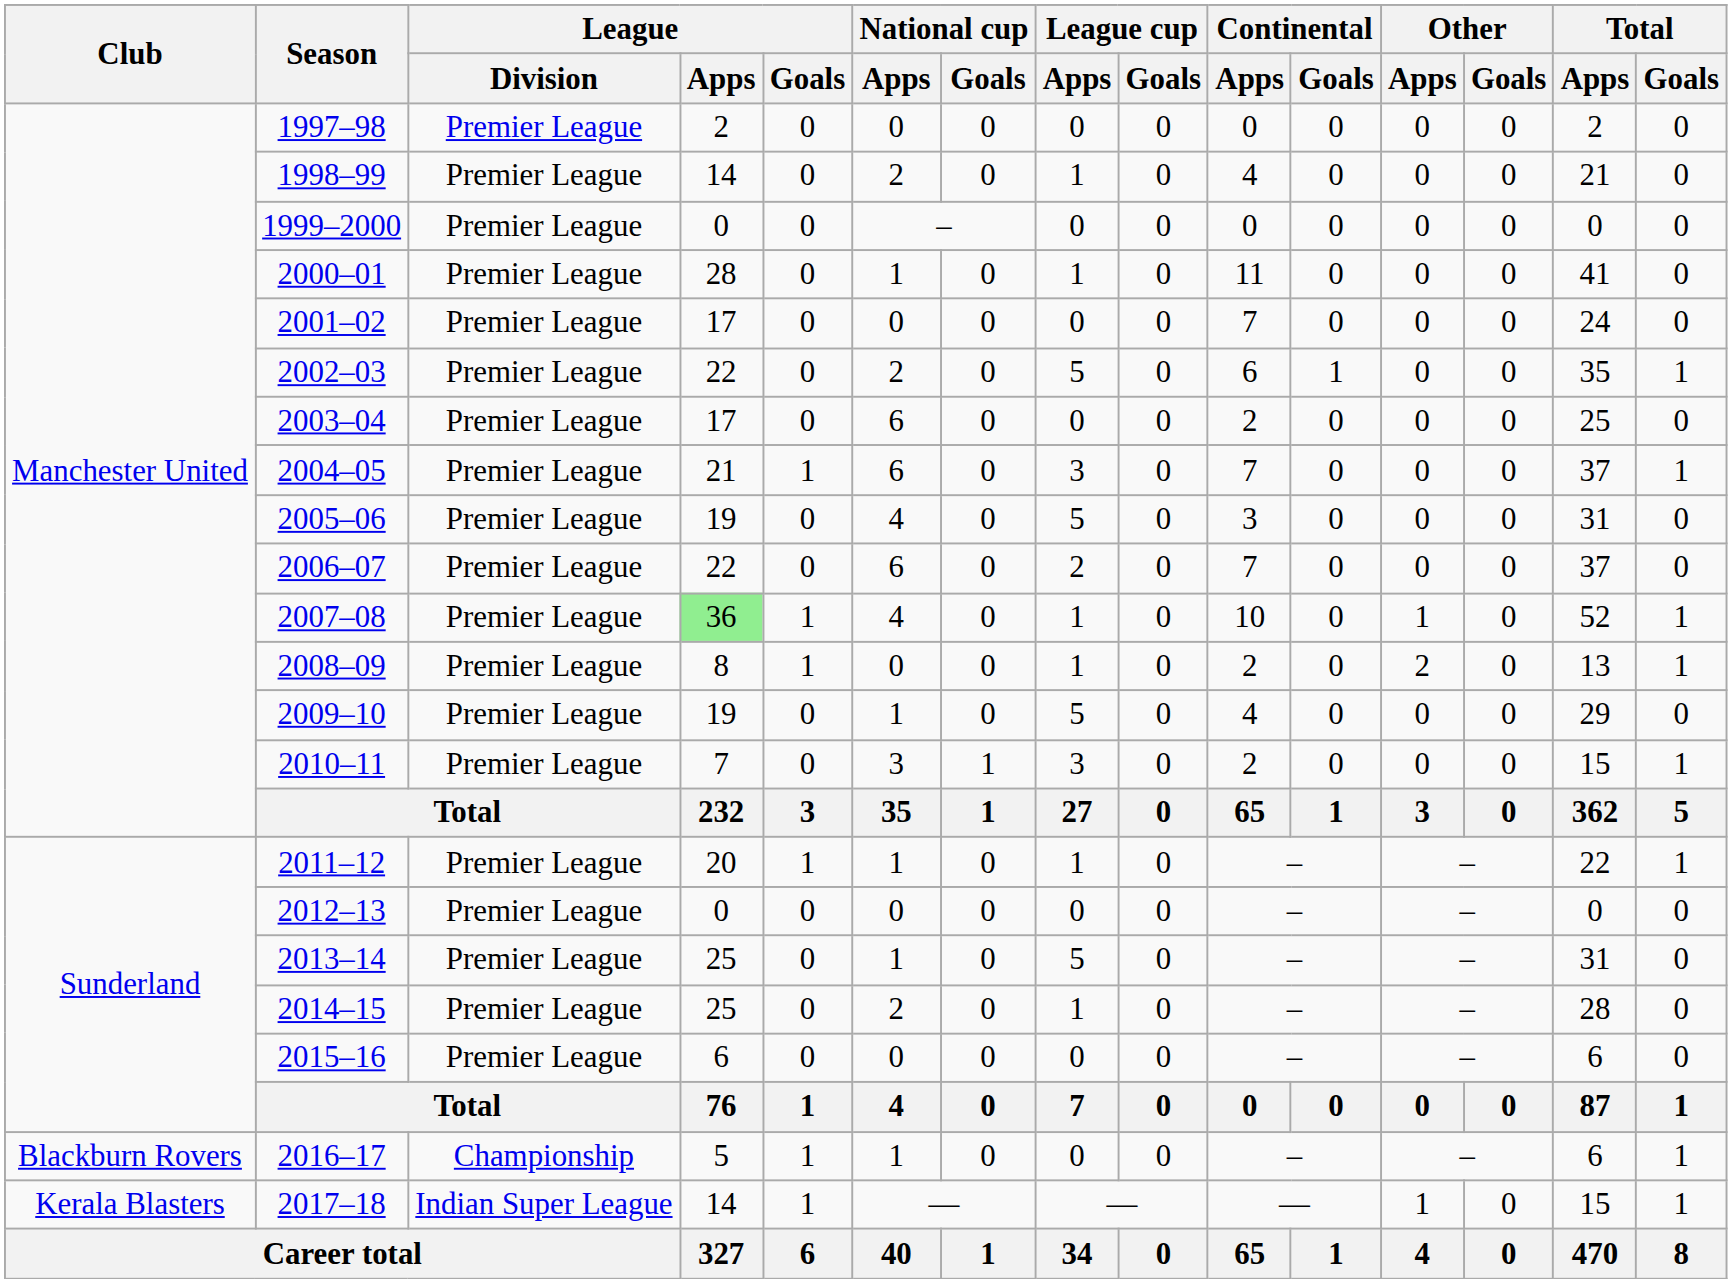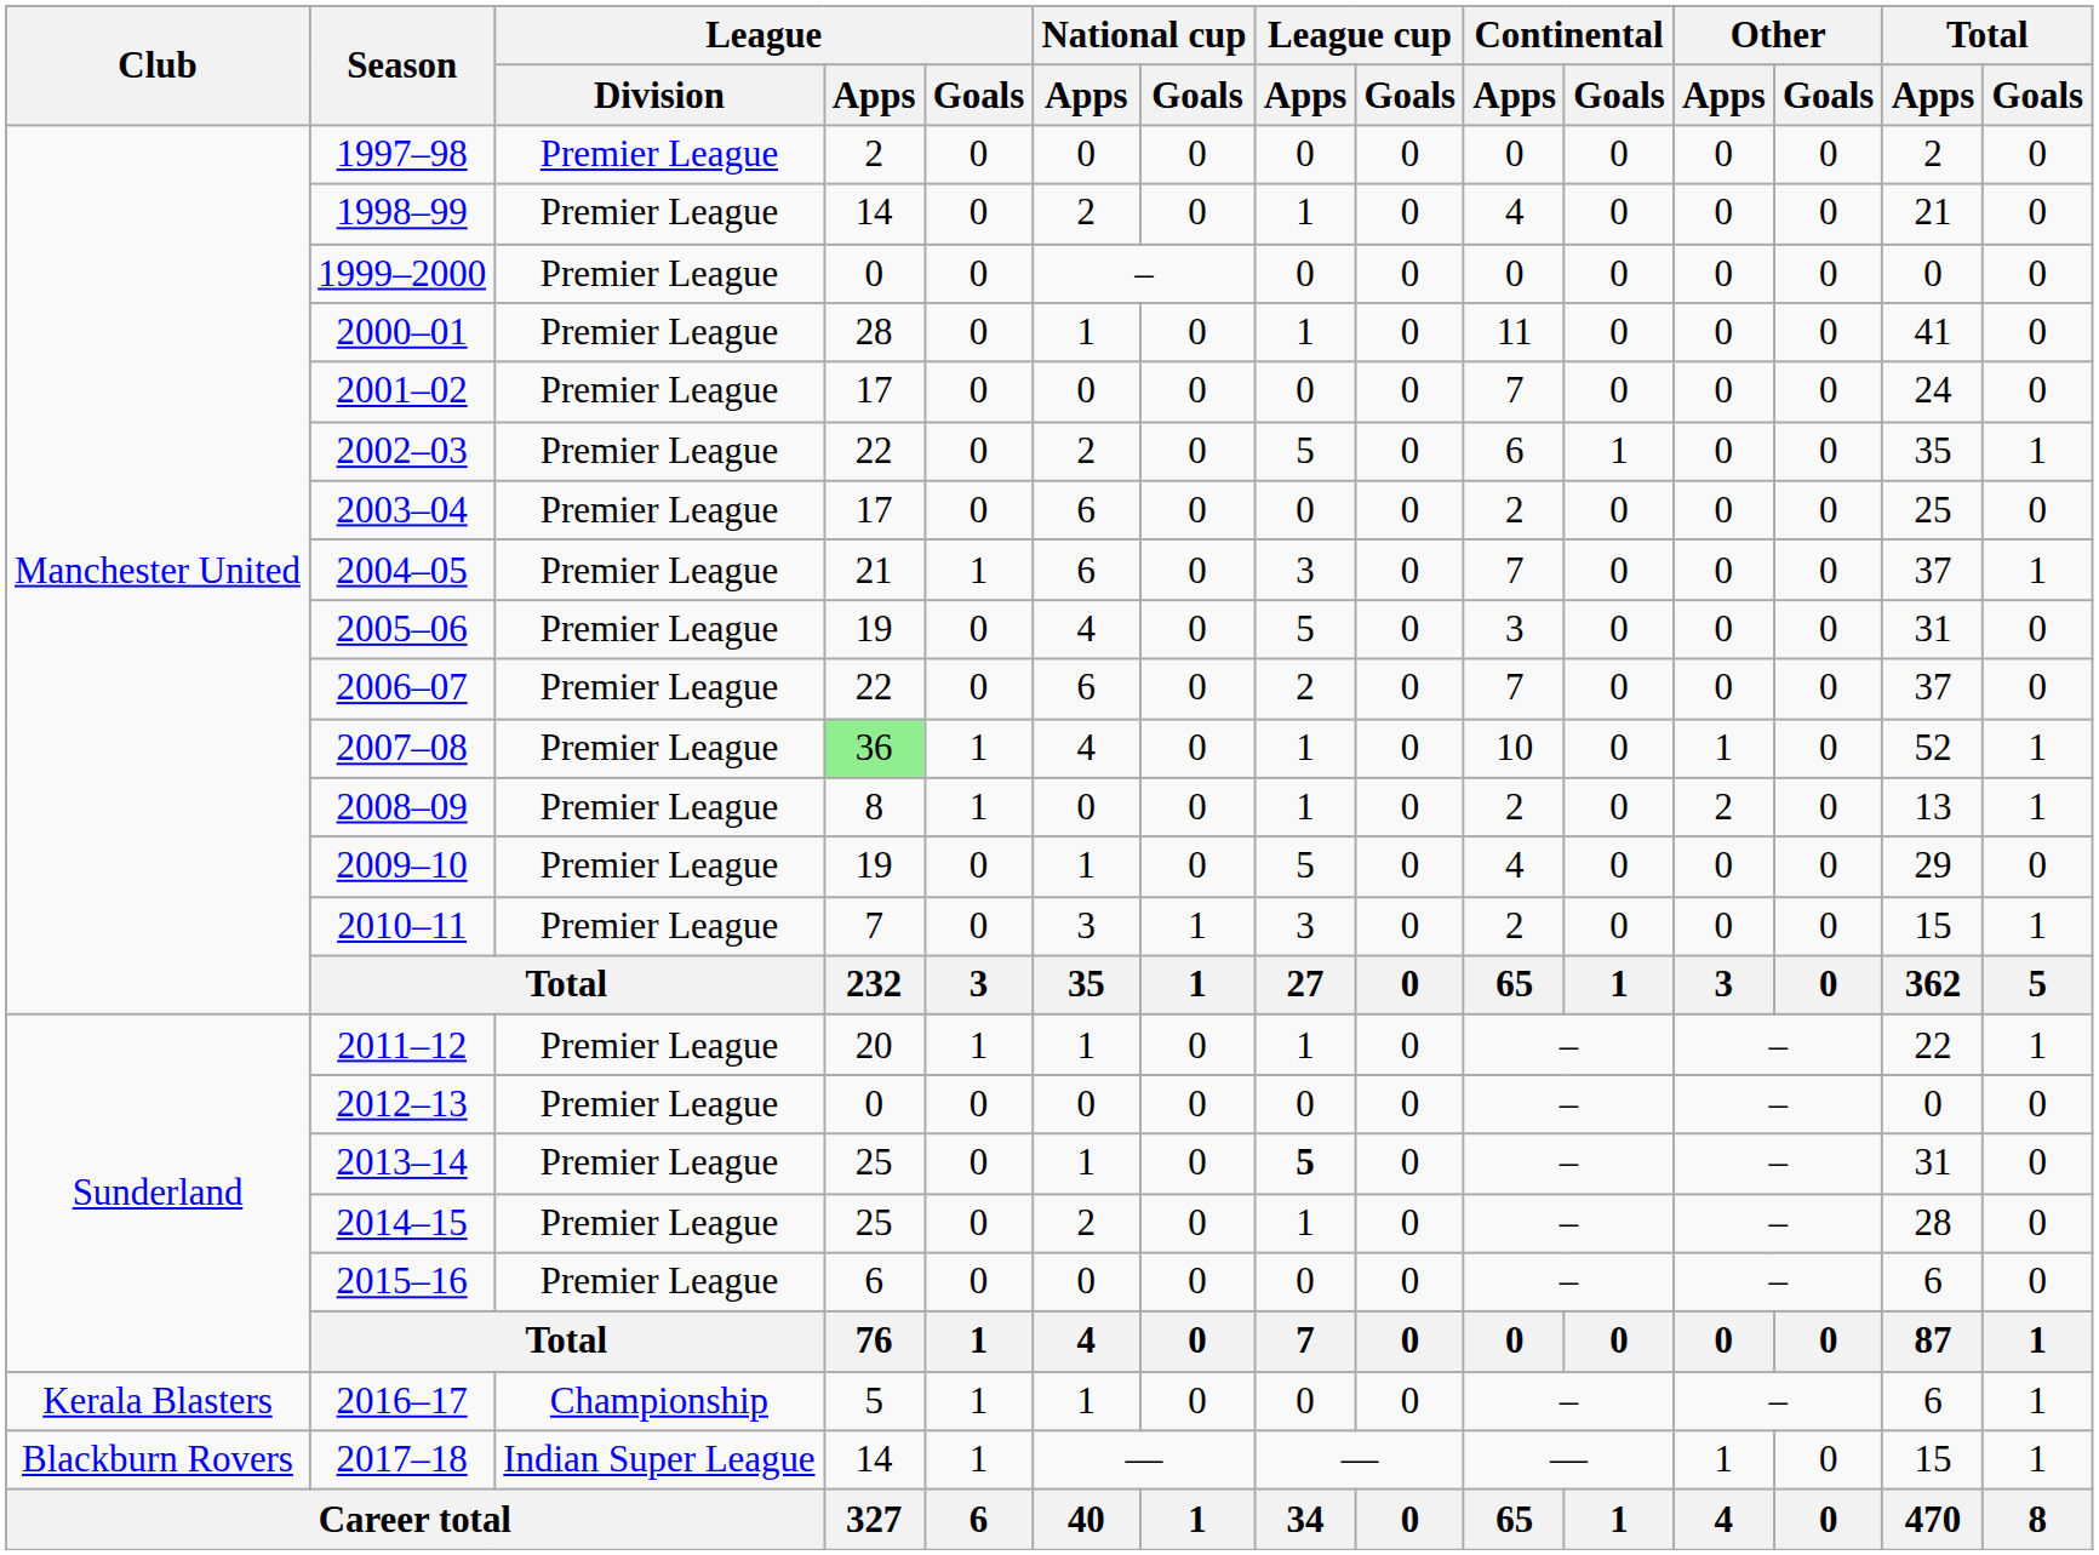 <table class="wikitable" style="text-align:center">
 <tr>
 <th rowspan="2">Club</th>
 <th rowspan="2">Season</th>
 <th colspan="3">League</th>
 <th colspan="2">National cup</th>
 <th colspan="2">League cup</th>
 <th colspan="2">Continental</th>
 <th colspan="2">Other</th>
 <th colspan="2">Total</th>
 </tr>
 <tr>
 <th>Division</th>
 <th>Apps</th>
 <th>Goals</th>
 <th>Apps</th>
 <th>Goals</th>
 <th>Apps</th>
 <th>Goals</th>
 <th>Apps</th>
 <th>Goals</th>
 <th>Apps</th>
 <th>Goals</th>
 <th>Apps</th>
 <th>Goals</th>
 </tr>
 <tr>
 <td rowspan="15"><a href='#'>Manchester United</a></td>
 <td><a href='#'>1997–98</a></td>
 <td><a href='#'>Premier League</a></td>
 <td>2</td>
 <td>0</td>
 <td>0</td>
 <td>0</td>
 <td>0</td>
 <td>0</td>
 <td>0</td>
 <td>0</td>
 <td>0</td>
 <td>0</td>
 <td>2</td>
 <td>0</td>
 </tr>
 <tr>
 <td><a href='#'>1998–99</a></td>
 <td>Premier League</td>
 <td>14</td>
 <td>0</td>
 <td>2</td>
 <td>0</td>
 <td>1</td>
 <td>0</td>
 <td>4</td>
 <td>0</td>
 <td>0</td>
 <td>0</td>
 <td>21</td>
 <td>0</td>
 </tr>
 <tr>
 <td><a href='#'>1999–2000</a></td>
 <td>Premier League</td>
 <td>0</td>
 <td>0</td>
 <td colspan="2">–</td>
 <td>0</td>
 <td>0</td>
 <td>0</td>
 <td>0</td>
 <td>0</td>
 <td>0</td>
 <td>0</td>
 <td>0</td>
 </tr>
 <tr>
 <td><a href='#'>2000–01</a></td>
 <td>Premier League</td>
 <td>28</td>
 <td>0</td>
 <td>1</td>
 <td>0</td>
 <td>1</td>
 <td>0</td>
 <td>11</td>
 <td>0</td>
 <td>0</td>
 <td>0</td>
 <td>41</td>
 <td>0</td>
 </tr>
 <tr>
 <td><a href='#'>2001–02</a></td>
 <td>Premier League</td>
 <td>17</td>
 <td>0</td>
 <td>0</td>
 <td>0</td>
 <td>0</td>
 <td>0</td>
 <td>7</td>
 <td>0</td>
 <td>0</td>
 <td>0</td>
 <td>24</td>
 <td>0</td>
 </tr>
 <tr>
 <td><a href='#'>2002–03</a></td>
 <td>Premier League</td>
 <td>22</td>
 <td>0</td>
 <td>2</td>
 <td>0</td>
 <td>5</td>
 <td>0</td>
 <td>6</td>
 <td>1</td>
 <td>0</td>
 <td>0</td>
 <td>35</td>
 <td>1</td>
 </tr>
 <tr>
 <td><a href='#'>2003–04</a></td>
 <td>Premier League</td>
 <td>17</td>
 <td>0</td>
 <td>6</td>
 <td>0</td>
 <td>0</td>
 <td>0</td>
 <td>2</td>
 <td>0</td>
 <td>0</td>
 <td>0</td>
 <td>25</td>
 <td>0</td>
 </tr>
 <tr>
 <td><a href='#'>2004–05</a></td>
 <td>Premier League</td>
 <td>21</td>
 <td>1</td>
 <td>6</td>
 <td>0</td>
 <td>3</td>
 <td>0</td>
 <td>7</td>
 <td>0</td>
 <td>0</td>
 <td>0</td>
 <td>37</td>
 <td>1</td>
 </tr>
 <tr>
 <td><a href='#'>2005–06</a></td>
 <td>Premier League</td>
 <td>19</td>
 <td>0</td>
 <td>4</td>
 <td>0</td>
 <td>5</td>
 <td>0</td>
 <td>3</td>
 <td>0</td>
 <td>0</td>
 <td>0</td>
 <td>31</td>
 <td>0</td>
 </tr>
 <tr>
 <td><a href='#'>2006–07</a></td>
 <td>Premier League</td>
 <td>22</td>
 <td>0</td>
 <td>6</td>
 <td>0</td>
 <td>2</td>
 <td>0</td>
 <td>7</td>
 <td>0</td>
 <td>0</td>
 <td>0</td>
 <td>37</td>
 <td>0</td>
 </tr>
 <tr>
 <td><a href='#'>2007–08</a></td>
 <td>Premier League</td>
 <td style="background: lightgreen;">36</td>
 <td>1</td>
 <td>4</td>
 <td>0</td>
 <td>1</td>
 <td>0</td>
 <td>10</td>
 <td>0</td>
 <td>1</td>
 <td>0</td>
 <td>52</td>
 <td>1</td>
 </tr>
 <tr>
 <td><a href='#'>2008–09</a></td>
 <td>Premier League</td>
 <td>8</td>
 <td>1</td>
 <td>0</td>
 <td>0</td>
 <td>1</td>
 <td>0</td>
 <td>2</td>
 <td>0</td>
 <td>2</td>
 <td>0</td>
 <td>13</td>
 <td>1</td>
 </tr>
 <tr>
 <td><a href='#'>2009–10</a></td>
 <td>Premier League</td>
 <td>19</td>
 <td>0</td>
 <td>1</td>
 <td>0</td>
 <td>5</td>
 <td>0</td>
 <td>4</td>
 <td>0</td>
 <td>0</td>
 <td>0</td>
 <td>29</td>
 <td>0</td>
 </tr>
 <tr>
 <td><a href='#'>2010–11</a></td>
 <td>Premier League</td>
 <td>7</td>
 <td>0</td>
 <td>3</td>
 <td>1</td>
 <td>3</td>
 <td>0</td>
 <td>2</td>
 <td>0</td>
 <td>0</td>
 <td>0</td>
 <td>15</td>
 <td>1</td>
 </tr>
 <tr>
 <th colspan="2">Total</th>
 <th>232</th>
 <th>3</th>
 <th>35</th>
 <th>1</th>
 <th>27</th>
 <th>0</th>
 <th>65</th>
 <th>1</th>
 <th>3</th>
 <th>0</th>
 <th>362</th>
 <th>5</th>
 </tr>
 <tr>
 <td rowspan="6"><a href='#'>Sunderland</a></td>
 <td><a href='#'>2011–12</a></td>
 <td>Premier League</td>
 <td>20</td>
 <td>1</td>
 <td>1</td>
 <td>0</td>
 <td>1</td>
 <td>0</td>
 <td colspan="2">–</td>
 <td colspan="2">–</td>
 <td>22</td>
 <td>1</td>
 </tr>
 <tr>
 <td><a href='#'>2012–13</a></td>
 <td>Premier League</td>
 <td>0</td>
 <td>0</td>
 <td>0</td>
 <td>0</td>
 <td>0</td>
 <td>0</td>
 <td colspan="2">–</td>
 <td colspan="2">–</td>
 <td>0</td>
 <td>0</td>
 </tr>
 <tr>
 <td><a href='#'>2013–14</a></td>
 <td>Premier League</td>
 <td>25</td>
 <td>0</td>
 <td>1</td>
 <td>0</td>
-<td>5</td>
+<td><strong>5</strong></td>
 <td>0</td>
 <td colspan="2">–</td>
 <td colspan="2">–</td>
 <td>31</td>
 <td>0</td>
 </tr>
 <tr>
 <td><a href='#'>2014–15</a></td>
 <td>Premier League</td>
 <td>25</td>
 <td>0</td>
 <td>2</td>
 <td>0</td>
 <td>1</td>
 <td>0</td>
 <td colspan="2">–</td>
 <td colspan="2">–</td>
 <td>28</td>
 <td>0</td>
 </tr>
 <tr>
 <td><a href='#'>2015–16</a></td>
 <td>Premier League</td>
 <td>6</td>
 <td>0</td>
 <td>0</td>
 <td>0</td>
 <td>0</td>
 <td>0</td>
 <td colspan="2">–</td>
 <td colspan="2">–</td>
 <td>6</td>
 <td>0</td>
 </tr>
 <tr>
 <th colspan="2">Total</th>
 <th>76</th>
 <th>1</th>
 <th>4</th>
 <th>0</th>
 <th>7</th>
 <th>0</th>
 <th>0</th>
 <th>0</th>
 <th>0</th>
 <th>0</th>
 <th>87</th>
 <th>1</th>
 </tr>
 <tr>
-<td><a href='#'>Blackburn Rovers</a></td>
+<td><a href='#'>Kerala Blasters</a></td>
 <td><a href='#'>2016–17</a></td>
 <td><a href='#'>Championship</a></td>
 <td>5</td>
 <td>1</td>
 <td>1</td>
 <td>0</td>
 <td>0</td>
 <td>0</td>
 <td colspan="2">–</td>
 <td colspan="2">–</td>
 <td>6</td>
 <td>1</td>
 </tr>
 <tr>
-<td><a href='#'>Kerala Blasters</a></td>
+<td><a href='#'>Blackburn Rovers</a></td>
 <td><a href='#'>2017–18</a></td>
 <td><a href='#'>Indian Super League</a></td>
 <td>14</td>
 <td>1</td>
 <td colspan="2">—</td>
 <td colspan="2">—</td>
 <td colspan="2">—</td>
 <td>1</td>
 <td>0</td>
 <td>15</td>
 <td>1</td>
 </tr>
 <tr>
 <th colspan="3">Career total</th>
 <th>327</th>
 <th>6</th>
 <th>40</th>
 <th>1</th>
 <th>34</th>
 <th>0</th>
 <th>65</th>
 <th>1</th>
 <th>4</th>
 <th>0</th>
 <th>470</th>
 <th>8</th>
 </tr>
 </table>
